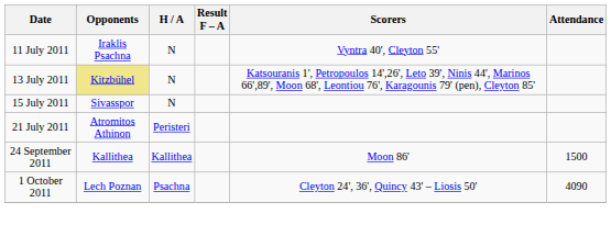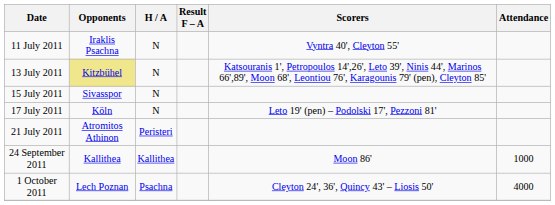 <table class="wikitable" style="text-align:center">
 <tr>
 <th>Date</th>
 <th>Opponents</th>
 <th>H / A</th>
 <th>Result<br>F – A</th>
 <th>Scorers</th>
 <th>Attendance</th>
 </tr>
 <tr>
 <td>11 July 2011</td>
 <td><a href='#'>Iraklis Psachna</a> </td>
 <td>N</td>
 <td></td>
 <td><a href='#'>Vyntra</a> 40', <a href='#'>Cleyton</a> 55'</td>
 <td></td>
 </tr>
 <tr>
 <td>13 July 2011</td>
 <td style="background: khaki;"><a href='#'>Kitzbühel</a> </td>
 <td>N</td>
 <td></td>
 <td><a href='#'>Katsouranis</a> 1', <a href='#'>Petropoulos</a> 14',26', <a href='#'>Leto</a> 39', <a href='#'>Ninis</a> 44', <a href='#'>Marinos</a> 66',89', <a href='#'>Moon</a> 68', <a href='#'>Leontiou</a> 76', <a href='#'>Karagounis</a> 79' (pen), <a href='#'>Cleyton</a> 85'</td>
 <td></td>
 </tr>
 <tr>
 <td>15 July 2011</td>
 <td><a href='#'>Sivasspor</a> </td>
 <td>N</td>
 <td></td>
 <td></td>
 <td></td>
 </tr>
 <tr>
+<td>17 July 2011</td>
+<td><a href='#'>Köln</a> </td>
+<td>N</td>
+<td></td>
+<td><a href='#'>Leto</a> 19' (pen) – <a href='#'>Podolski</a> 17', <a href='#'>Pezzoni</a> 81'</td>
+<td></td>
+</tr>
+<tr>
 <td>21 July 2011</td>
 <td><a href='#'>Atromitos Athinon</a> </td>
 <td><a href='#'>Peristeri</a></td>
 <td> </td>
 <td></td>
 <td></td>
 </tr>
 <tr>
 <td>24 September 2011</td>
 <td><a href='#'>Kallithea</a> </td>
 <td><a href='#'>Kallithea</a></td>
 <td> </td>
 <td><a href='#'>Moon</a> 86'</td>
-<td>1500</td>
+<td>1000</td>
 </tr>
 <tr>
 <td>1 October 2011</td>
 <td> <a href='#'>Lech Poznan</a></td>
 <td><a href='#'>Psachna</a></td>
 <td> </td>
 <td><a href='#'>Cleyton</a> 24', 36', <a href='#'>Quincy</a> 43' – <a href='#'>Liosis</a> 50'</td>
-<td>4090</td>
+<td>4000</td>
 </tr>
 <tr>
 </tr>
 </table>
